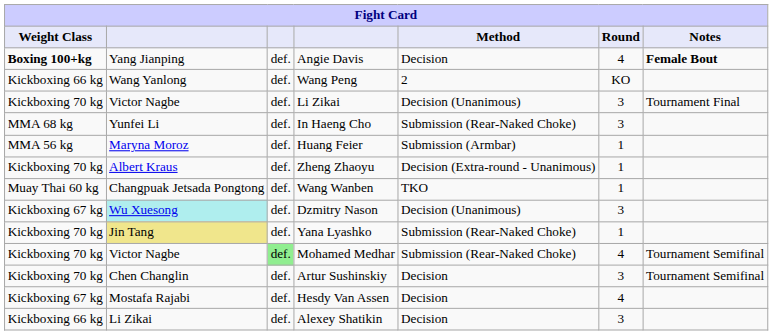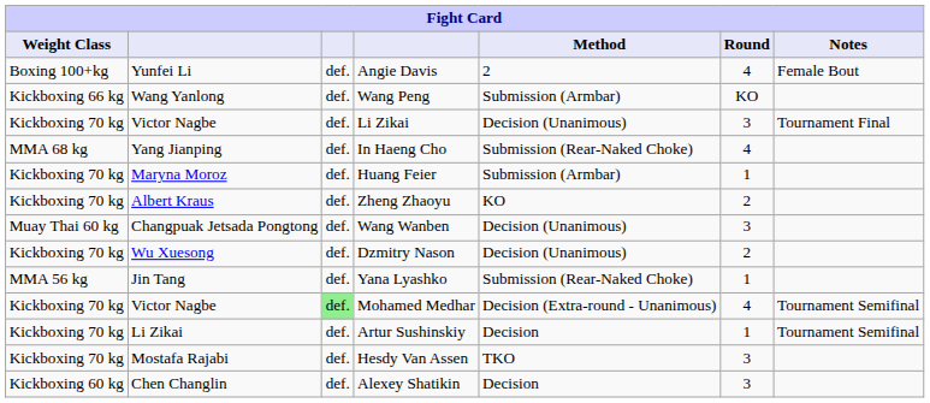 <table class="wikitable" style="font-size: 80%;">
 <tr>
 <th colspan="8" style="background-color: #ccf; color: #000080; text-align: center;"><strong>Fight Card</strong></th>
 </tr>
 <tr>
 <th colspan="1" style="background-color: #E6E8FA; color: #000000; text-align: center;">Weight Class</th>
 <th colspan="1" style="background-color: #E6E8FA; color: #000000; text-align: center;"></th>
 <th colspan="1" style="background-color: #E6E8FA; color: #000000; text-align: center;"></th>
 <th colspan="1" style="background-color: #E6E8FA; color: #000000; text-align: center;"></th>
 <th colspan="1" style="background-color: #E6E8FA; color: #000000; text-align: center;">Method</th>
 <th colspan="1" style="background-color: #E6E8FA; color: #000000; text-align: center;">Round</th>
 <th colspan="1" style="background-color: #E6E8FA; color: #000000; text-align: center;">Notes</th>
 </tr>
 <tr>
-<td><strong>Boxing 100+kg</strong></td>
-<td> Yang Jianping</td>
+<td>Boxing 100+kg</td>
+<td> Yunfei Li</td>
 <td align=center>def.</td>
 <td> Angie Davis</td>
-<td>Decision</td>
+<td>2</td>
 <td align=center>4</td>
-<td><strong>Female Bout</strong></td>
+<td>Female Bout</td>
 </tr>
 <tr>
 <td>Kickboxing 66 kg</td>
 <td> Wang Yanlong</td>
 <td align=center>def.</td>
 <td> Wang Peng</td>
-<td>2</td>
+<td>Submission (Armbar)</td>
 <td align=center>KO</td>
 <td></td>
 </tr>
 <tr>
 <td>Kickboxing 70 kg</td>
 <td> Victor Nagbe</td>
 <td align=center>def.</td>
 <td> Li Zikai</td>
 <td>Decision (Unanimous)</td>
 <td align=center>3</td>
 <td>Tournament Final</td>
 </tr>
 <tr>
 <td>MMA 68 kg</td>
-<td> Yunfei Li</td>
+<td> Yang Jianping</td>
 <td align=center>def.</td>
 <td> In Haeng Cho</td>
 <td>Submission (Rear-Naked Choke)</td>
-<td align=center>3</td>
+<td align=center>4</td>
 <td></td>
 </tr>
 <tr>
-<td>MMA 56 kg</td>
+<td>Kickboxing 70 kg</td>
 <td> <a href='#'>Maryna Moroz</a></td>
 <td align=center>def.</td>
 <td> Huang Feier</td>
 <td>Submission (Armbar)</td>
 <td align=center>1</td>
 <td></td>
 </tr>
 <tr>
 <td>Kickboxing 70 kg</td>
 <td> <a href='#'>Albert Kraus</a></td>
 <td align=center>def.</td>
 <td> Zheng Zhaoyu</td>
-<td>Decision (Extra-round - Unanimous)</td>
-<td align=center>1</td>
+<td>KO</td>
+<td align=center>2</td>
 <td></td>
 </tr>
 <tr>
 <td>Muay Thai 60 kg</td>
 <td> Changpuak Jetsada Pongtong</td>
 <td align=center>def.</td>
 <td> Wang Wanben</td>
-<td>TKO</td>
-<td align=center>1</td>
-<td></td>
-</tr>
-<tr>
-<td>Kickboxing 67 kg</td>
-<td style="background: paleturquoise;"> <a href='#'>Wu Xuesong</a></td>
-<td align=center>def.</td>
-<td> Dzmitry Nason</td>
 <td>Decision (Unanimous)</td>
 <td align=center>3</td>
 <td></td>
 </tr>
 <tr>
 <td>Kickboxing 70 kg</td>
-<td style="background: khaki;"> Jin Tang</td>
+<td> <a href='#'>Wu Xuesong</a></td>
+<td align=center>def.</td>
+<td> Dzmitry Nason</td>
+<td>Decision (Unanimous)</td>
+<td align=center>2</td>
+<td></td>
+</tr>
+<tr>
+<td>MMA 56 kg</td>
+<td> Jin Tang</td>
 <td align=center>def.</td>
 <td> Yana Lyashko</td>
 <td>Submission (Rear-Naked Choke)</td>
 <td align=center>1</td>
 <td></td>
 </tr>
 <tr>
 <td>Kickboxing 70 kg</td>
 <td> Victor Nagbe</td>
 <td align=center style="background: lightgreen;">def.</td>
 <td> Mohamed Medhar</td>
-<td>Submission (Rear-Naked Choke)</td>
+<td>Decision (Extra-round - Unanimous)</td>
 <td align=center>4</td>
 <td>Tournament Semifinal</td>
 </tr>
 <tr>
 <td>Kickboxing 70 kg</td>
-<td> Chen Changlin</td>
+<td> Li Zikai</td>
 <td align=center>def.</td>
 <td> Artur Sushinskiy</td>
 <td>Decision</td>
-<td align=center>3</td>
+<td align=center>1</td>
 <td>Tournament Semifinal</td>
 </tr>
 <tr>
-<td>Kickboxing 67 kg</td>
+<td>Kickboxing 70 kg</td>
 <td> Mostafa Rajabi</td>
 <td align=center>def.</td>
 <td> Hesdy Van Assen</td>
-<td>Decision</td>
-<td align=center>4</td>
+<td>TKO</td>
+<td align=center>3</td>
 <td></td>
 </tr>
 <tr>
-<td>Kickboxing 66 kg</td>
-<td> Li Zikai</td>
+<td>Kickboxing 60 kg</td>
+<td> Chen Changlin</td>
 <td align=center>def.</td>
 <td> Alexey Shatikin</td>
 <td>Decision</td>
 <td align=center>3</td>
 <td></td>
 </tr>
 </table>
